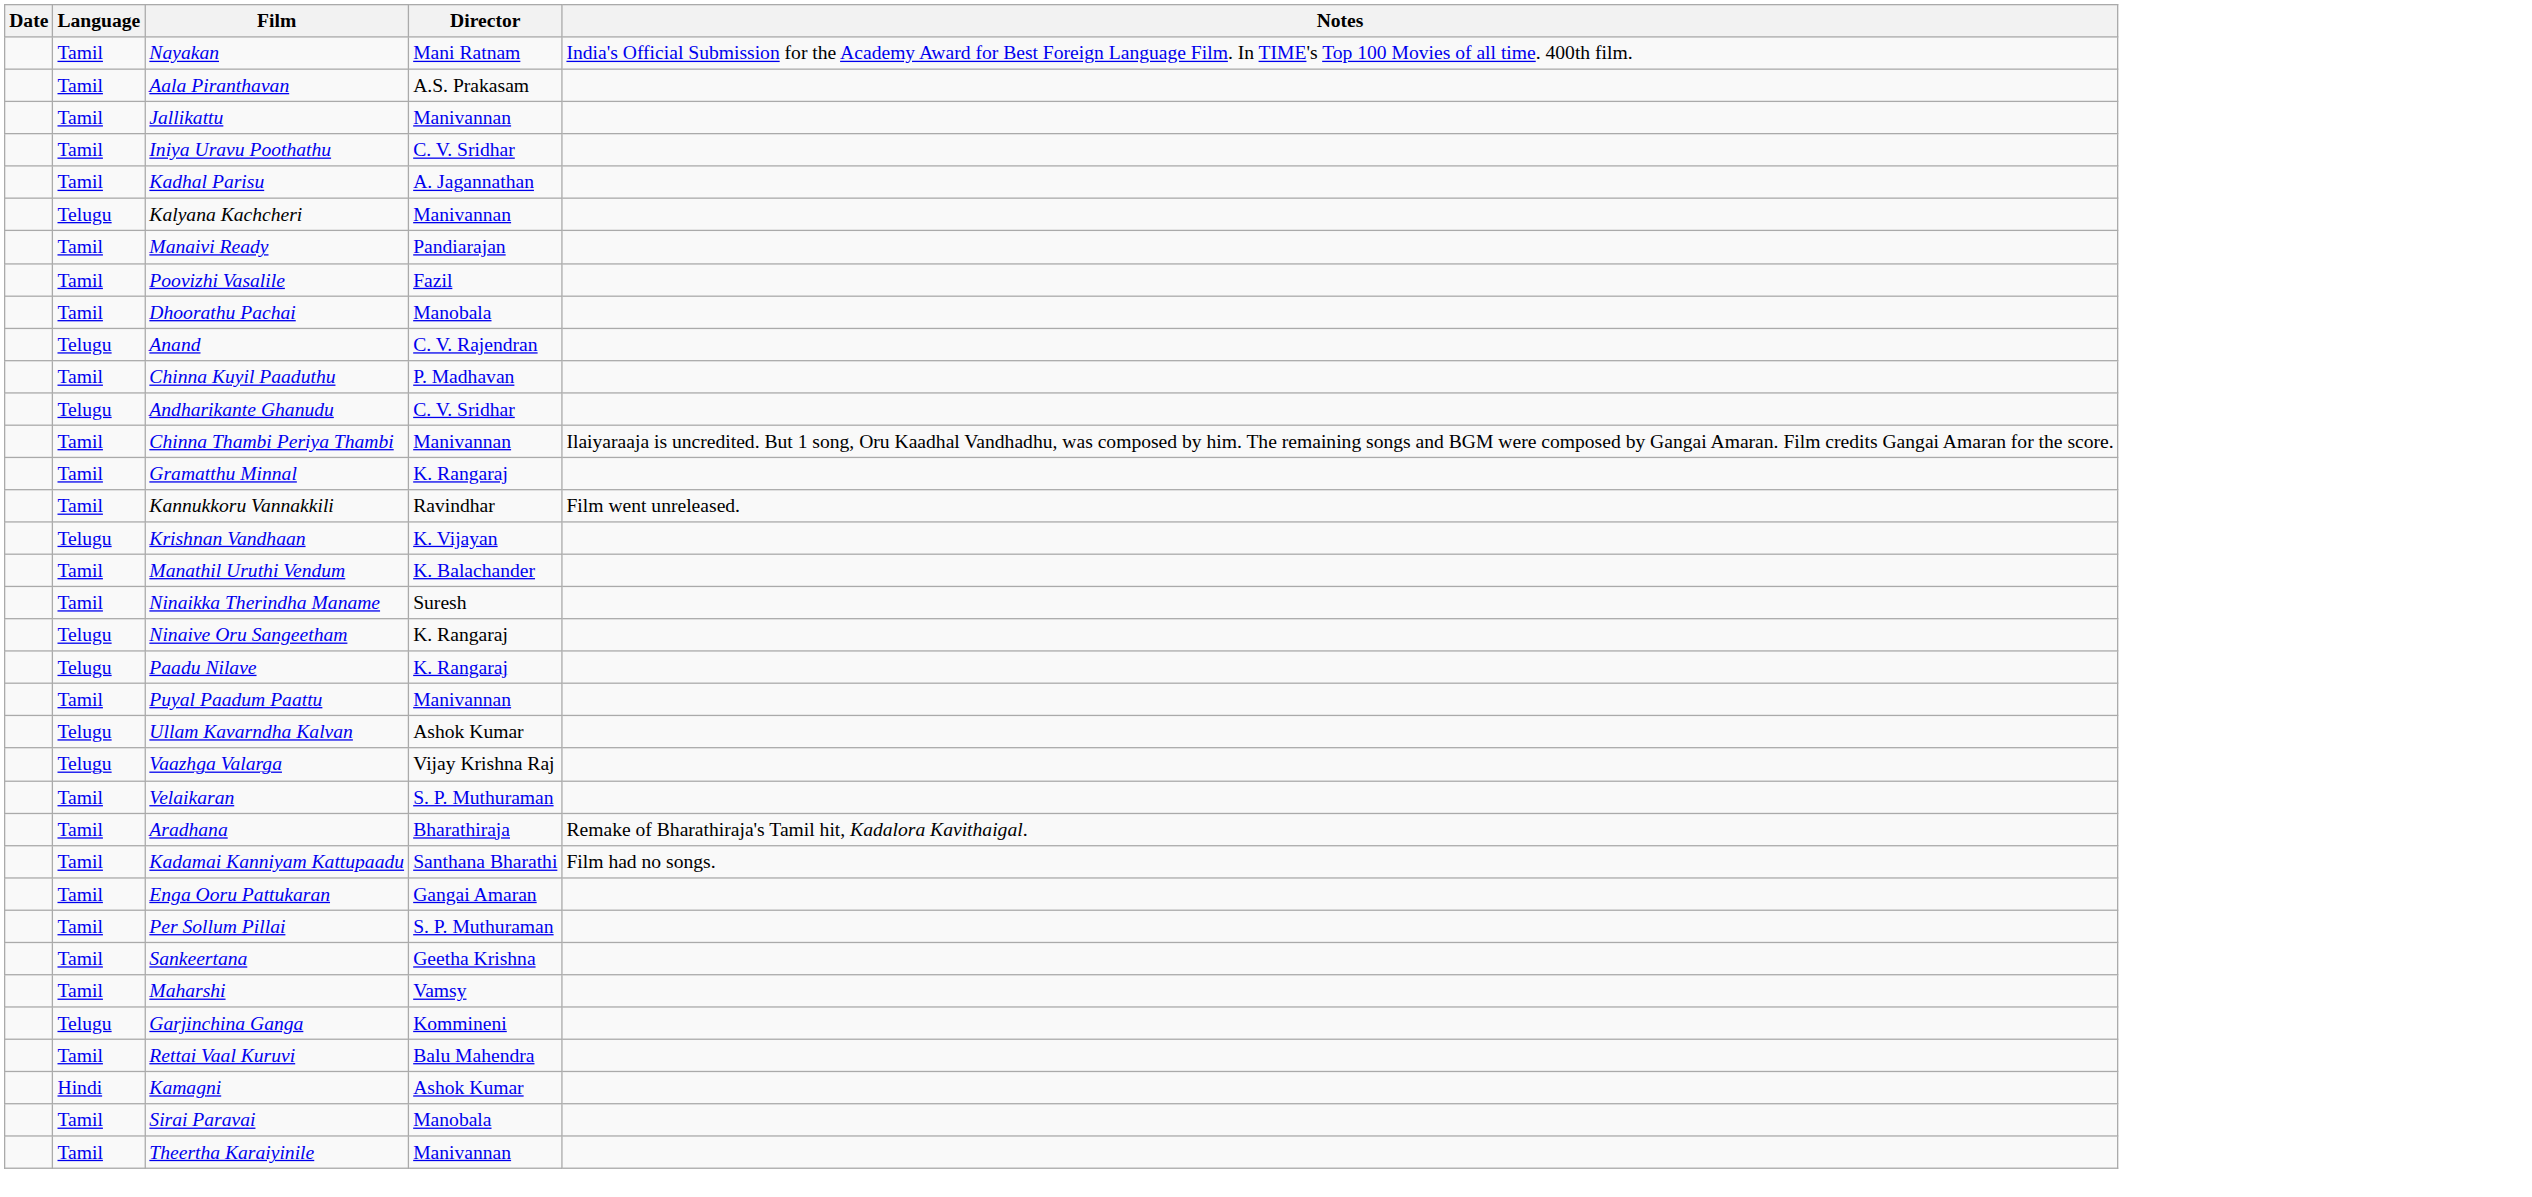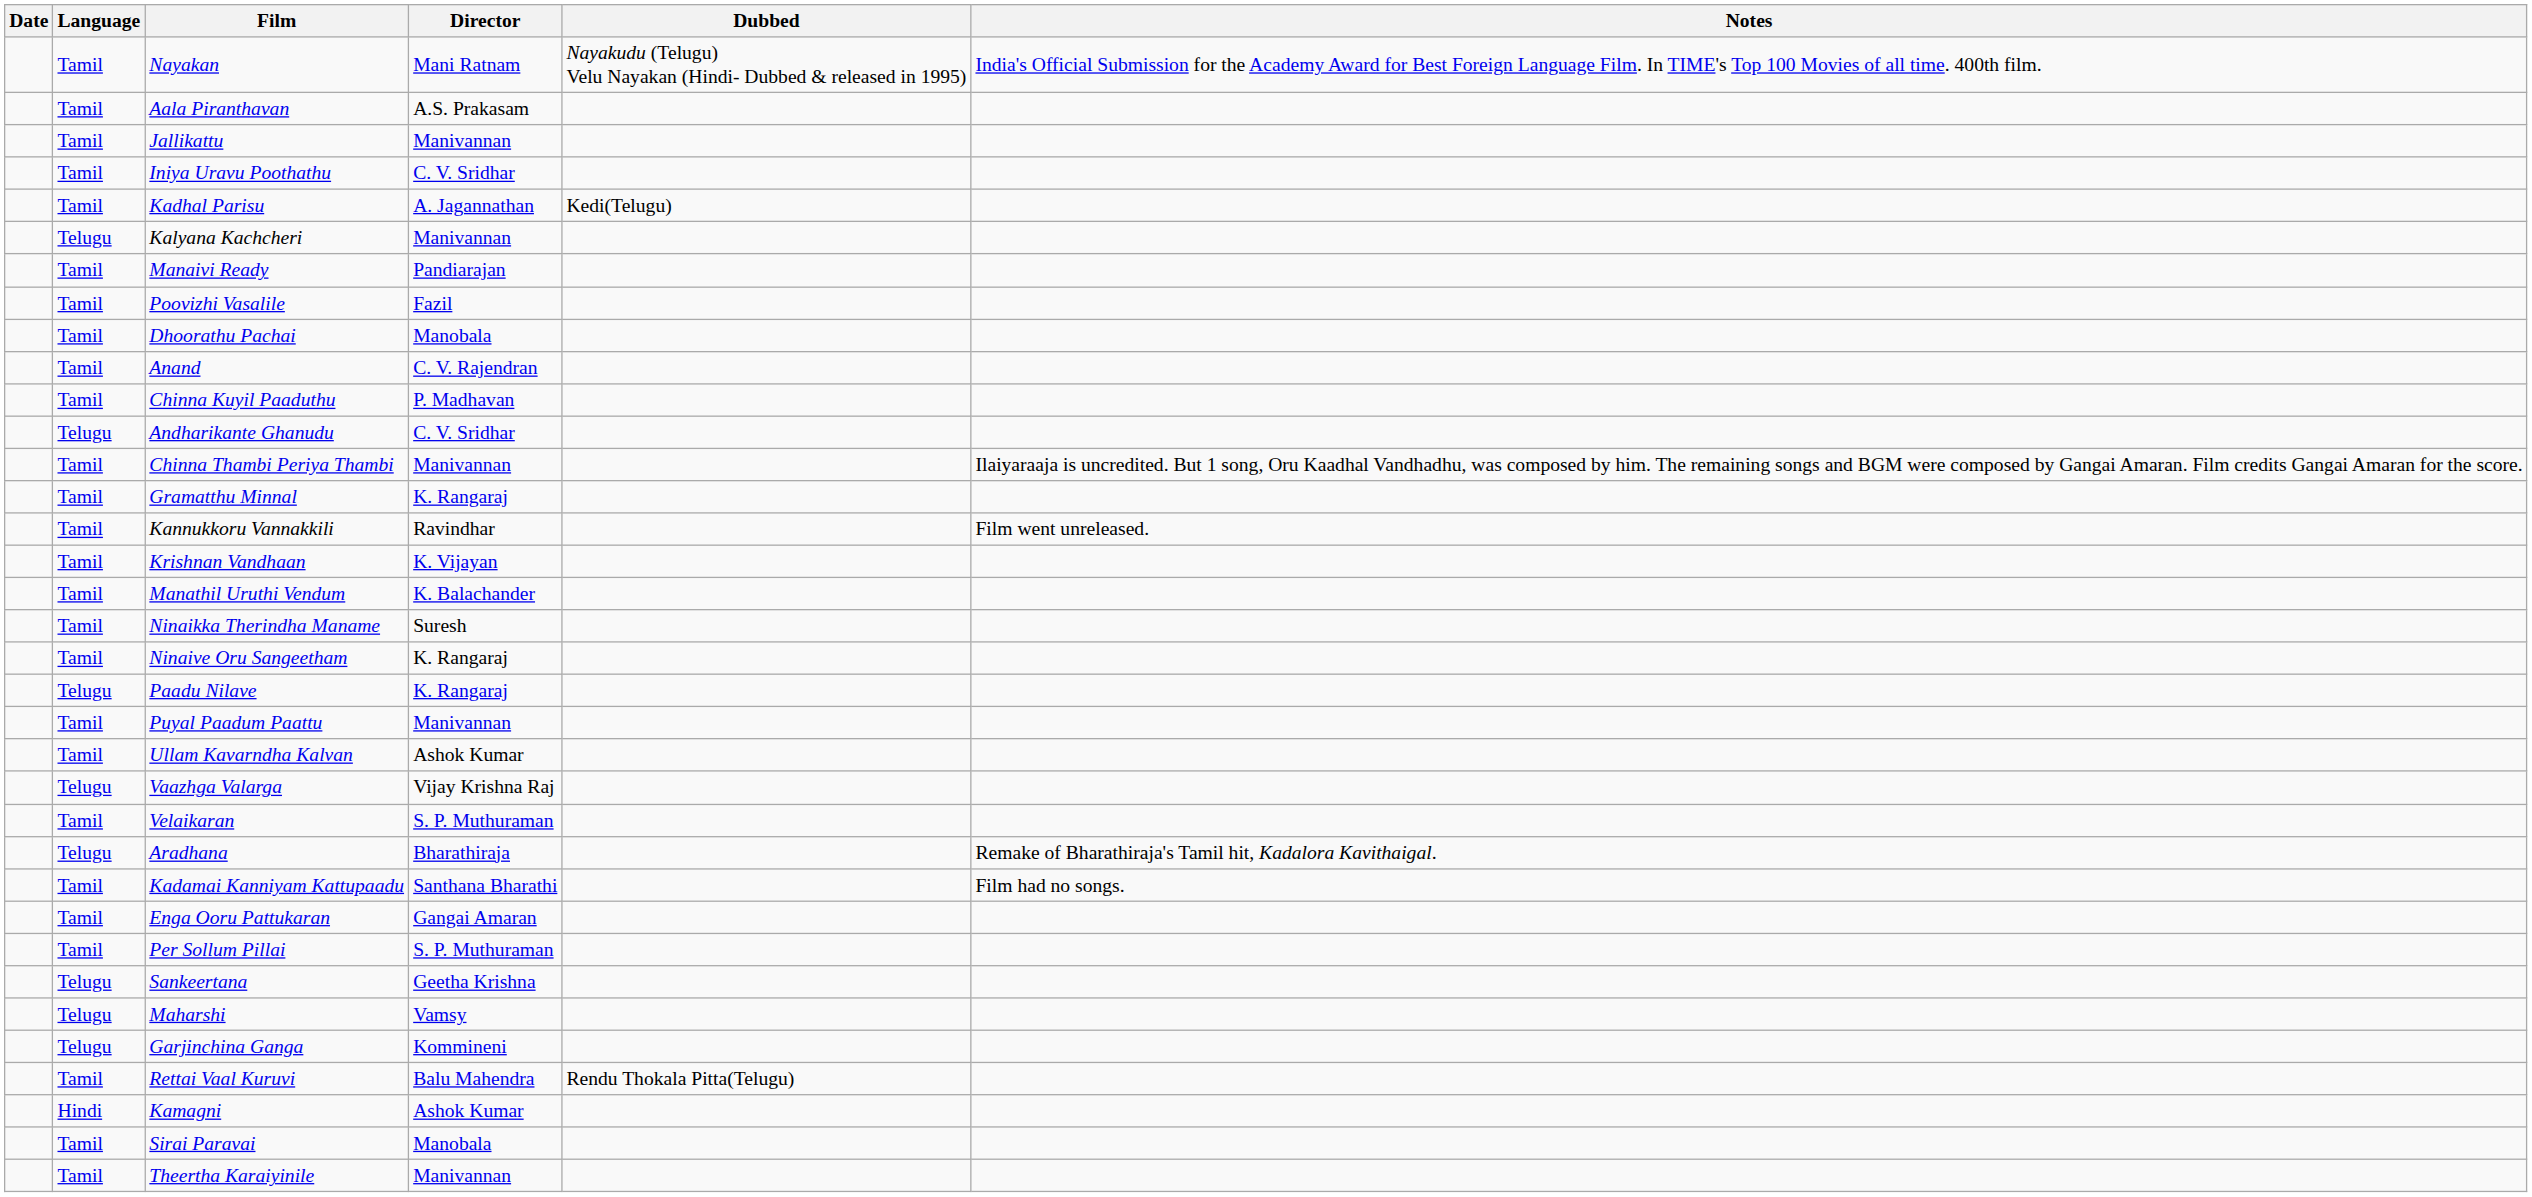 <table class="wikitable sortable" style="font-size:95%;">
 <tr>
 <th>Date</th>
 <th>Language</th>
 <th>Film</th>
 <th>Director</th>
+<th>Dubbed</th>
 <th>Notes</th>
 </tr>
 <tr>
 <td></td>
 <td><a href='#'>Tamil</a></td>
 <td><em><a href='#'>Nayakan</a></em></td>
 <td><a href='#'>Mani Ratnam</a></td>
+<td><em>Nayakudu</em> (Telugu)<br>Velu Nayakan (Hindi- Dubbed & released in 1995)</td>
 <td><a href='#'>India's Official Submission</a> for the <a href='#'>Academy Award for Best Foreign Language Film</a>. In <a href='#'>TIME</a>'s <a href='#'>Top 100 Movies of all time</a>. 400th film.</td>
 </tr>
 <tr>
 <td></td>
 <td><a href='#'>Tamil</a></td>
 <td><em><a href='#'>Aala Piranthavan</a></em></td>
 <td>A.S. Prakasam</td>
 <td></td>
+<td></td>
 </tr>
 <tr>
 <td></td>
 <td><a href='#'>Tamil</a></td>
 <td><em><a href='#'>Jallikattu</a></em></td>
 <td><a href='#'>Manivannan</a></td>
+<td></td>
 <td></td>
 </tr>
 <tr>
 <td></td>
 <td><a href='#'>Tamil</a></td>
 <td><em><a href='#'>Iniya Uravu Poothathu</a></em></td>
 <td><a href='#'>C. V. Sridhar</a></td>
 <td></td>
+<td></td>
 </tr>
 <tr>
 <td></td>
 <td><a href='#'>Tamil</a></td>
 <td><em><a href='#'>Kadhal Parisu</a></em></td>
 <td><a href='#'>A. Jagannathan</a></td>
+<td>Kedi(Telugu)</td>
 <td></td>
 </tr>
 <tr>
 <td></td>
 <td><a href='#'>Telugu</a></td>
 <td><em>Kalyana Kachcheri</em></td>
 <td><a href='#'>Manivannan</a></td>
 <td></td>
+<td></td>
 </tr>
 <tr>
 <td></td>
 <td><a href='#'>Tamil</a></td>
 <td><em><a href='#'>Manaivi Ready</a></em></td>
 <td><a href='#'>Pandiarajan</a></td>
+<td></td>
 <td></td>
 </tr>
 <tr>
 <td></td>
 <td><a href='#'>Tamil</a></td>
 <td><em><a href='#'>Poovizhi Vasalile</a></em></td>
 <td><a href='#'>Fazil</a></td>
 <td></td>
+<td></td>
 </tr>
 <tr>
 <td></td>
 <td><a href='#'>Tamil</a></td>
 <td><em><a href='#'>Dhoorathu Pachai</a></em></td>
 <td><a href='#'>Manobala</a></td>
 <td></td>
+<td></td>
 </tr>
 <tr>
 <td></td>
-<td><a href='#'>Telugu</a></td>
+<td><a href='#'>Tamil</a></td>
 <td><em><a href='#'>Anand</a></em></td>
 <td><a href='#'>C. V. Rajendran</a></td>
+<td></td>
 <td></td>
 </tr>
 <tr>
 <td></td>
 <td><a href='#'>Tamil</a></td>
 <td><em><a href='#'>Chinna Kuyil Paaduthu</a></em></td>
 <td><a href='#'>P. Madhavan</a></td>
 <td></td>
+<td></td>
 </tr>
 <tr>
 <td></td>
 <td><a href='#'>Telugu</a></td>
 <td><em><a href='#'>Andharikante Ghanudu</a></em></td>
 <td><a href='#'>C. V. Sridhar</a></td>
 <td></td>
+<td></td>
 </tr>
 <tr>
 <td></td>
 <td><a href='#'>Tamil</a></td>
 <td><em><a href='#'>Chinna Thambi Periya Thambi</a></em></td>
 <td><a href='#'>Manivannan</a></td>
+<td></td>
 <td>Ilaiyaraaja is uncredited. But 1 song, Oru Kaadhal Vandhadhu, was composed by him. The remaining songs and BGM were composed by Gangai Amaran. Film credits Gangai Amaran for the score.</td>
 </tr>
 <tr>
 <td></td>
 <td><a href='#'>Tamil</a></td>
 <td><em><a href='#'>Gramatthu Minnal</a></em></td>
 <td><a href='#'>K. Rangaraj</a></td>
 <td></td>
+<td></td>
 </tr>
 <tr>
 <td></td>
 <td><a href='#'>Tamil</a></td>
 <td><em>Kannukkoru Vannakkili</em></td>
 <td>Ravindhar</td>
+<td></td>
 <td>Film went unreleased.</td>
 </tr>
 <tr>
 <td></td>
-<td><a href='#'>Telugu</a></td>
+<td><a href='#'>Tamil</a></td>
 <td><em><a href='#'>Krishnan Vandhaan</a></em></td>
 <td><a href='#'>K. Vijayan</a></td>
+<td></td>
 <td></td>
 </tr>
 <tr>
 <td></td>
 <td><a href='#'>Tamil</a></td>
 <td><em><a href='#'>Manathil Uruthi Vendum</a></em></td>
 <td><a href='#'>K. Balachander</a></td>
 <td></td>
+<td></td>
 </tr>
 <tr>
 <td></td>
 <td><a href='#'>Tamil</a></td>
 <td><em><a href='#'>Ninaikka Therindha Maname</a></em></td>
 <td>Suresh</td>
 <td></td>
+<td></td>
 </tr>
 <tr>
 <td></td>
-<td><a href='#'>Telugu</a></td>
+<td><a href='#'>Tamil</a></td>
 <td><em><a href='#'>Ninaive Oru Sangeetham</a></em></td>
 <td>K. Rangaraj</td>
+<td></td>
 <td></td>
 </tr>
 <tr>
 <td></td>
 <td><a href='#'>Telugu</a></td>
 <td><em><a href='#'>Paadu Nilave</a></em></td>
 <td><a href='#'>K. Rangaraj</a></td>
 <td></td>
+<td></td>
 </tr>
 <tr>
 <td></td>
 <td><a href='#'>Tamil</a></td>
 <td><em><a href='#'>Puyal Paadum Paattu</a></em></td>
 <td><a href='#'>Manivannan</a></td>
 <td></td>
+<td></td>
 </tr>
 <tr>
 <td></td>
-<td><a href='#'>Telugu</a></td>
+<td><a href='#'>Tamil</a></td>
 <td><em><a href='#'>Ullam Kavarndha Kalvan</a></em></td>
 <td>Ashok Kumar</td>
+<td></td>
 <td></td>
 </tr>
 <tr>
 <td></td>
 <td><a href='#'>Telugu</a></td>
 <td><em><a href='#'>Vaazhga Valarga</a></em></td>
 <td>Vijay Krishna Raj</td>
 <td></td>
+<td></td>
 </tr>
 <tr>
 <td></td>
 <td><a href='#'>Tamil</a></td>
 <td><em><a href='#'>Velaikaran</a></em></td>
 <td><a href='#'>S. P. Muthuraman</a></td>
 <td></td>
+<td></td>
 </tr>
 <tr>
 <td></td>
-<td><a href='#'>Tamil</a></td>
+<td><a href='#'>Telugu</a></td>
 <td><em><a href='#'>Aradhana</a></em></td>
 <td><a href='#'>Bharathiraja</a></td>
+<td></td>
 <td>Remake of Bharathiraja's Tamil hit, <em>Kadalora Kavithaigal</em>.</td>
 </tr>
 <tr>
 <td></td>
 <td><a href='#'>Tamil</a></td>
 <td><em><a href='#'>Kadamai Kanniyam Kattupaadu</a></em></td>
 <td><a href='#'>Santhana Bharathi</a></td>
+<td></td>
 <td>Film had no songs.</td>
 </tr>
 <tr>
 <td></td>
 <td><a href='#'>Tamil</a></td>
 <td><em><a href='#'>Enga Ooru Pattukaran</a></em></td>
 <td><a href='#'>Gangai Amaran</a></td>
 <td></td>
+<td></td>
 </tr>
 <tr>
 <td></td>
 <td><a href='#'>Tamil</a></td>
 <td><em><a href='#'>Per Sollum Pillai</a></em></td>
 <td><a href='#'>S. P. Muthuraman</a></td>
 <td></td>
-</tr>
-<tr>
-<td></td>
-<td><a href='#'>Tamil</a></td>
-<td><em><a href='#'>Sankeertana</a></em></td>
-<td><a href='#'>Geetha Krishna</a></td>
 <td></td>
 </tr>
 <tr>
 <td></td>
-<td><a href='#'>Tamil</a></td>
+<td><a href='#'>Telugu</a></td>
+<td><em><a href='#'>Sankeertana</a></em></td>
+<td><a href='#'>Geetha Krishna</a></td>
+<td></td>
+<td></td>
+</tr>
+<tr>
+<td></td>
+<td><a href='#'>Telugu</a></td>
 <td><em><a href='#'>Maharshi</a></em></td>
 <td><a href='#'>Vamsy</a></td>
+<td></td>
 <td></td>
 </tr>
 <tr>
 <td></td>
 <td><a href='#'>Telugu</a></td>
 <td><em><a href='#'>Garjinchina Ganga</a></em></td>
 <td><a href='#'>Kommineni</a></td>
 <td></td>
+<td></td>
 </tr>
 <tr>
 <td></td>
 <td><a href='#'>Tamil</a></td>
 <td><em><a href='#'>Rettai Vaal Kuruvi</a></em></td>
 <td><a href='#'>Balu Mahendra</a></td>
+<td>Rendu Thokala Pitta(Telugu)</td>
 <td></td>
 </tr>
 <tr>
 <td></td>
 <td><a href='#'>Hindi</a></td>
 <td><em><a href='#'>Kamagni</a></em></td>
 <td><a href='#'>Ashok Kumar</a></td>
 <td></td>
+<td></td>
 </tr>
 <tr>
 <td></td>
 <td><a href='#'>Tamil</a></td>
 <td><em><a href='#'>Sirai Paravai</a></em></td>
 <td><a href='#'>Manobala</a></td>
+<td></td>
 <td></td>
 </tr>
 <tr>
 <td></td>
 <td><a href='#'>Tamil</a></td>
 <td><em><a href='#'>Theertha Karaiyinile</a></em></td>
 <td><a href='#'>Manivannan</a></td>
 <td></td>
+<td></td>
 </tr>
 </table>
